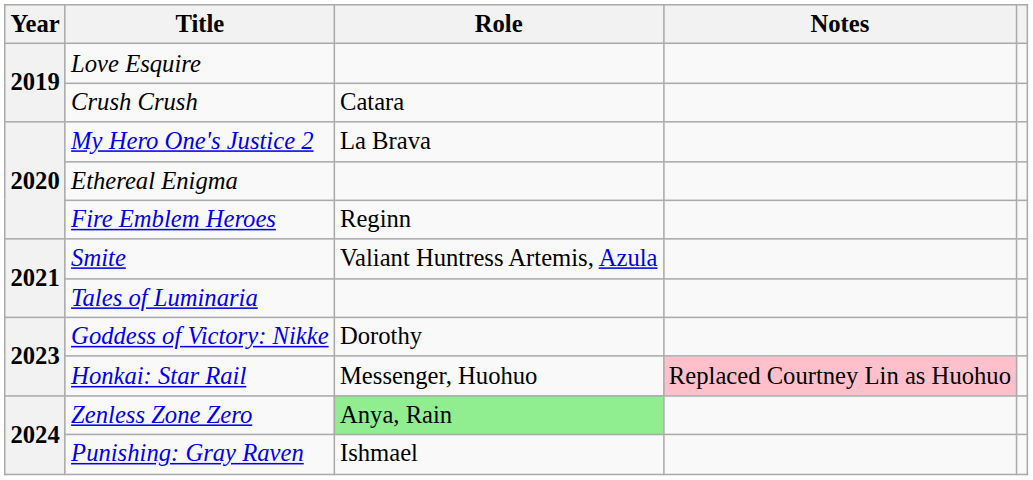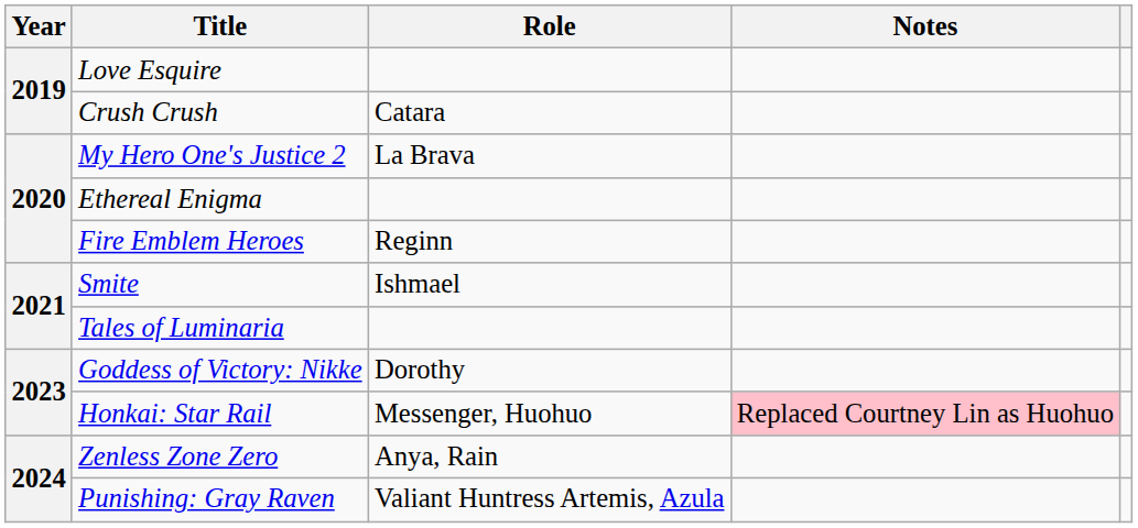 <table class="wikitable sortable plainrowheaders">
 <tr>
 <th scope="col">Year</th>
 <th scope="col">Title</th>
 <th scope="col">Role</th>
 <th scope="col" class="unsortable">Notes</th>
 <th scope="col" class="unsortable"></th>
 </tr>
 <tr>
 <th scope="row" rowspan="2">2019</th>
 <td><em>Love Esquire</em></td>
 <td></td>
 <td></td>
 <td style="text-align:center;"></td>
 </tr>
 <tr>
 <td><em>Crush Crush</em></td>
 <td>Catara</td>
 <td></td>
 <td style="text-align:center;"></td>
 </tr>
 <tr>
 <th scope="row" rowspan="3">2020</th>
 <td><em><a href='#'>My Hero One's Justice 2</a></em></td>
 <td>La Brava</td>
 <td></td>
 <td style="text-align:center;"></td>
 </tr>
 <tr>
 <td><em>Ethereal Enigma</em></td>
 <td></td>
 <td></td>
 <td style="text-align:center;"></td>
 </tr>
 <tr>
 <td><em><a href='#'>Fire Emblem Heroes</a></em></td>
 <td>Reginn</td>
 <td></td>
 <td style="text-align:center;"></td>
 </tr>
 <tr>
 <th scope="row" rowspan="2">2021</th>
 <td><em><a href='#'>Smite</a></em></td>
-<td>Valiant Huntress Artemis, <a href='#'>Azula</a></td>
+<td>Ishmael</td>
 <td></td>
 <td style="text-align:center;"></td>
 </tr>
 <tr>
 <td><em><a href='#'>Tales of Luminaria</a></em></td>
 <td></td>
 <td></td>
 <td style="text-align:center;"></td>
 </tr>
 <tr>
 <th scope="row" rowspan="2">2023</th>
 <td><em><a href='#'>Goddess of Victory: Nikke</a></em></td>
 <td>Dorothy</td>
 <td></td>
 <td style="text-align:center;"></td>
 </tr>
 <tr>
 <td><em><a href='#'>Honkai: Star Rail</a></em></td>
 <td>Messenger, Huohuo</td>
 <td style="background: pink;">Replaced Courtney Lin as Huohuo</td>
 <td style="text-align:center;"></td>
 </tr>
 <tr>
 <th scope="row" rowspan="2">2024</th>
 <td><em><a href='#'>Zenless Zone Zero</a></em></td>
-<td style="background: lightgreen;">Anya, Rain</td>
+<td>Anya, Rain</td>
 <td></td>
 <td style="text-align:center;"></td>
 </tr>
 <tr>
 <td><em><a href='#'>Punishing: Gray Raven</a></em></td>
-<td>Ishmael</td>
+<td>Valiant Huntress Artemis, <a href='#'>Azula</a></td>
 <td></td>
 <td style="text-align:center;"></td>
 </tr>
 </table>
